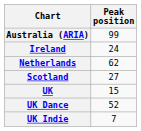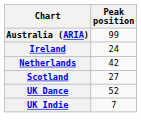 <table class="wikitable sortable plainrowheaders" style="text-align:center">
 <tr>
 <th scope="col">Chart</th>
 <th scope="col">Peak<br>position</th>
 </tr>
 <tr>
 <th scope="row">Australia (<a href='#'>ARIA</a>)</th>
 <td>99</td>
 </tr>
 <tr>
 <th scope="row"><a href='#'>Ireland</a></th>
 <td>24</td>
 </tr>
 <tr>
 <th scope="row"><a href='#'>Netherlands</a></th>
-<td>62</td>
+<td>42</td>
 </tr>
 <tr>
 <th scope="row"><a href='#'>Scotland</a></th>
 <td>27</td>
-</tr>
-<tr>
-<th scope="row"><a href='#'>UK</a></th>
-<td>15</td>
 </tr>
 <tr>
 <th scope="row"><a href='#'>UK Dance</a></th>
 <td>52</td>
 </tr>
 <tr>
 <th scope="row"><a href='#'>UK Indie</a></th>
 <td>7</td>
 </tr>
 </table>
